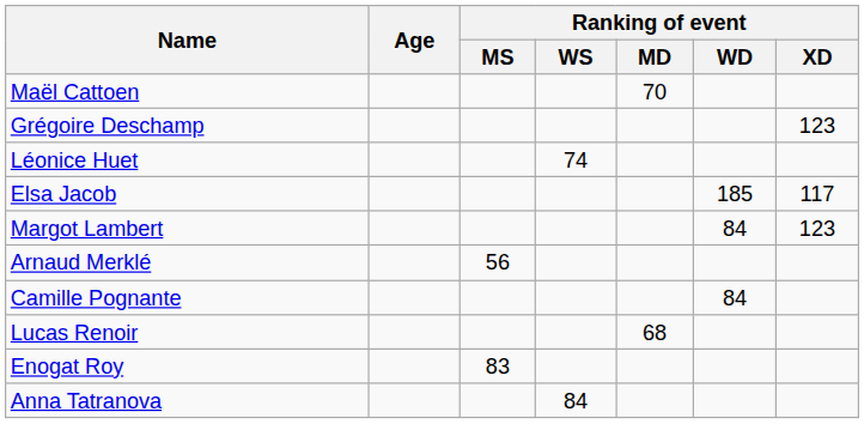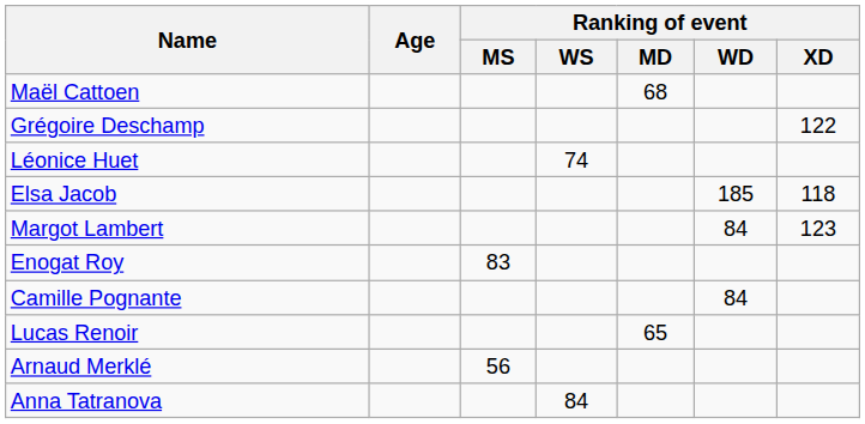 <table class="wikitable" style="width:600px; font-size:95%; text-align:center">
 <tr>
 <th rowspan="2" align="left">Name</th>
 <th rowspan="2" align="left">Age</th>
 <th colspan="5" align="center">Ranking of event</th>
 </tr>
 <tr>
 <th align="left">MS</th>
 <th align="left">WS</th>
 <th align="left">MD</th>
 <th align="left">WD</th>
 <th align="left">XD</th>
 </tr>
 <tr>
 <td align="left"><a href='#'>Maël Cattoen</a></td>
 <td align="left"></td>
 <td></td>
 <td></td>
-<td>70</td>
+<td>68</td>
 <td></td>
 <td></td>
 </tr>
 <tr>
 <td align="left"><a href='#'>Grégoire Deschamp</a></td>
 <td align="left"></td>
 <td></td>
 <td></td>
 <td></td>
 <td></td>
-<td>123</td>
+<td>122</td>
 </tr>
 <tr>
 <td align="left"><a href='#'>Léonice Huet</a></td>
 <td align="left"></td>
 <td></td>
 <td>74</td>
 <td></td>
 <td></td>
 <td></td>
 </tr>
 <tr>
 <td align="left"><a href='#'>Elsa Jacob</a></td>
 <td align="left"></td>
 <td></td>
 <td></td>
 <td></td>
 <td>185</td>
-<td>117</td>
+<td>118</td>
 </tr>
 <tr>
 <td align="left"><a href='#'>Margot Lambert</a></td>
 <td align="left"></td>
 <td></td>
 <td></td>
 <td></td>
 <td>84</td>
 <td>123</td>
 </tr>
 <tr>
-<td align="left"><a href='#'>Arnaud Merklé</a></td>
+<td align="left"><a href='#'>Enogat Roy</a></td>
 <td align="left"></td>
-<td>56</td>
+<td>83</td>
 <td></td>
 <td></td>
 <td></td>
 <td></td>
 </tr>
 <tr>
 <td align="left"><a href='#'>Camille Pognante</a></td>
 <td align="left"></td>
 <td></td>
 <td></td>
 <td></td>
 <td>84</td>
 <td></td>
 </tr>
 <tr>
 <td align="left"><a href='#'>Lucas Renoir</a></td>
 <td align="left"></td>
 <td></td>
 <td></td>
-<td>68</td>
+<td>65</td>
 <td></td>
 <td></td>
 </tr>
 <tr>
-<td align="left"><a href='#'>Enogat Roy</a></td>
+<td align="left"><a href='#'>Arnaud Merklé</a></td>
 <td align="left"></td>
-<td>83</td>
+<td>56</td>
 <td></td>
 <td></td>
 <td></td>
 <td></td>
 </tr>
 <tr>
 <td align="left"><a href='#'>Anna Tatranova</a></td>
 <td align="left"></td>
 <td></td>
 <td>84</td>
 <td></td>
 <td></td>
 <td></td>
 </tr>
 </table>
